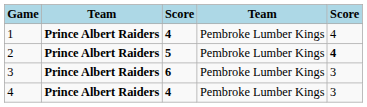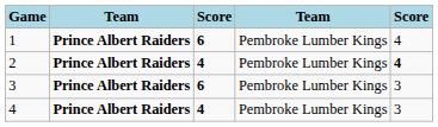 <table class="wikitable">
 <tr>
 <th style="background:lightblue;">Game</th>
 <th style="background:lightblue;">Team</th>
 <th style="background:lightblue;">Score</th>
 <th style="background:lightblue;">Team</th>
 <th style="background:lightblue;">Score</th>
 </tr>
 <tr bgcolor=>
 <td>1</td>
 <td><strong>Prince Albert Raiders</strong></td>
-<td><strong>4</strong></td>
+<td><strong>6</strong></td>
 <td>Pembroke Lumber Kings</td>
 <td>4</td>
 </tr>
 <tr bgcolor=>
 <td>2</td>
 <td><strong>Prince Albert Raiders</strong></td>
-<td><strong>5</strong></td>
+<td><strong>4</strong></td>
 <td>Pembroke Lumber Kings</td>
 <td><strong>4</strong></td>
 </tr>
 <tr bgcolor=>
 <td>3</td>
 <td><strong>Prince Albert Raiders</strong></td>
 <td><strong>6</strong></td>
 <td>Pembroke Lumber Kings</td>
 <td>3</td>
 </tr>
 <tr bgcolor=>
 <td>4</td>
 <td><strong>Prince Albert Raiders</strong></td>
 <td><strong>4</strong></td>
 <td>Pembroke Lumber Kings</td>
 <td>3</td>
 </tr>
 </table>
